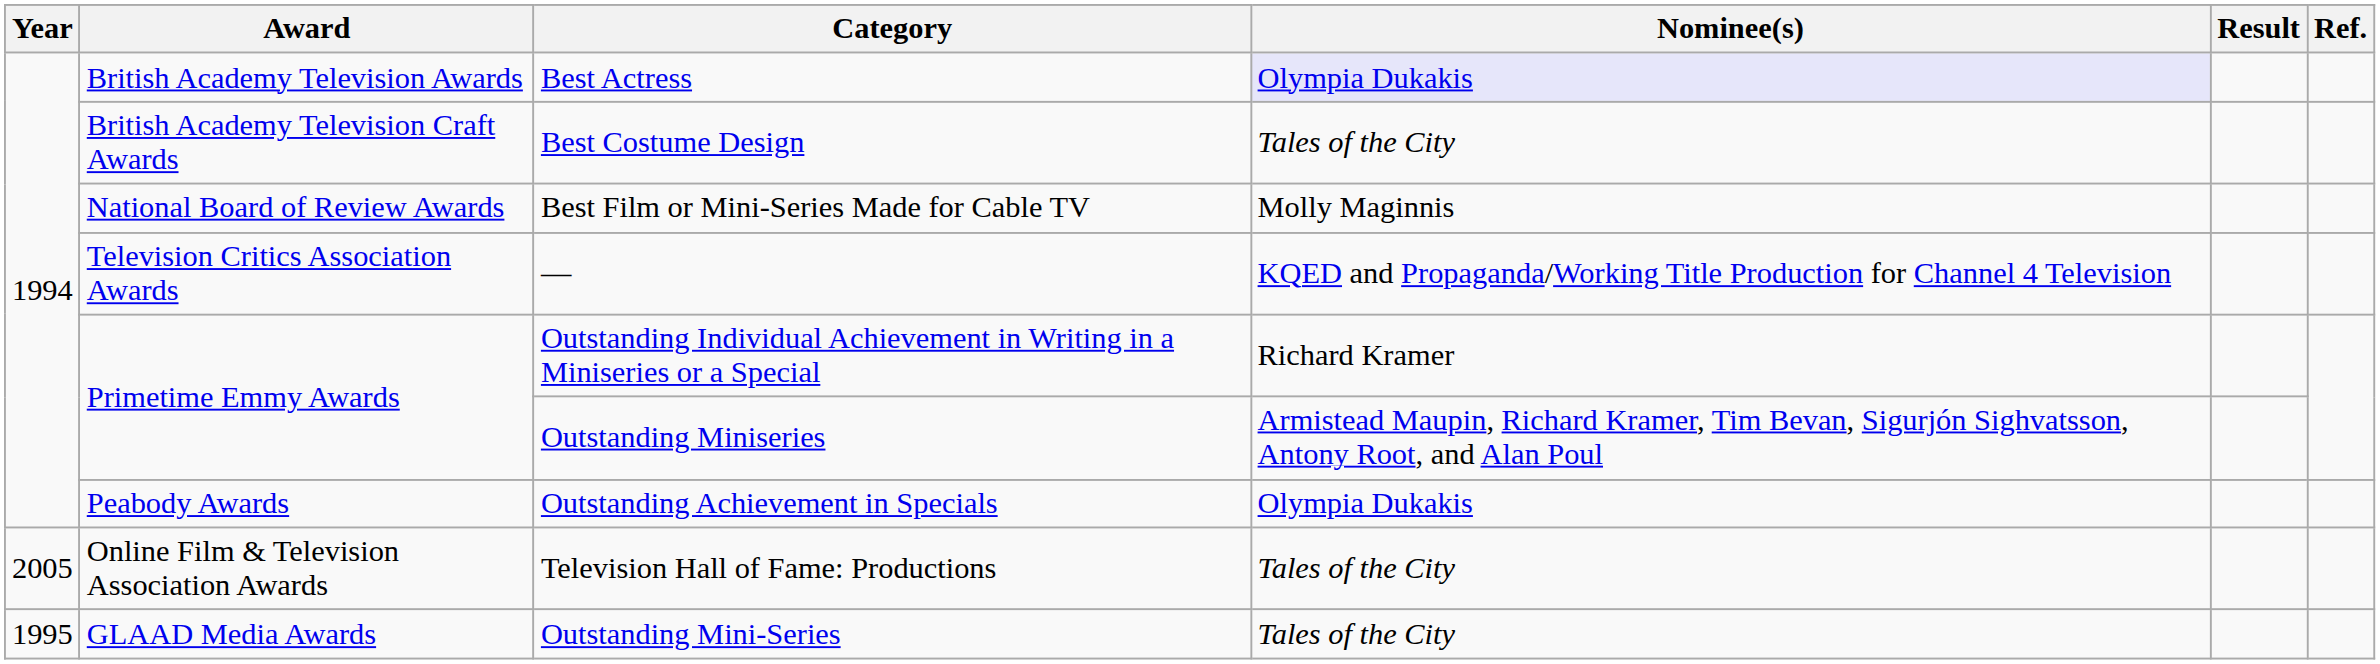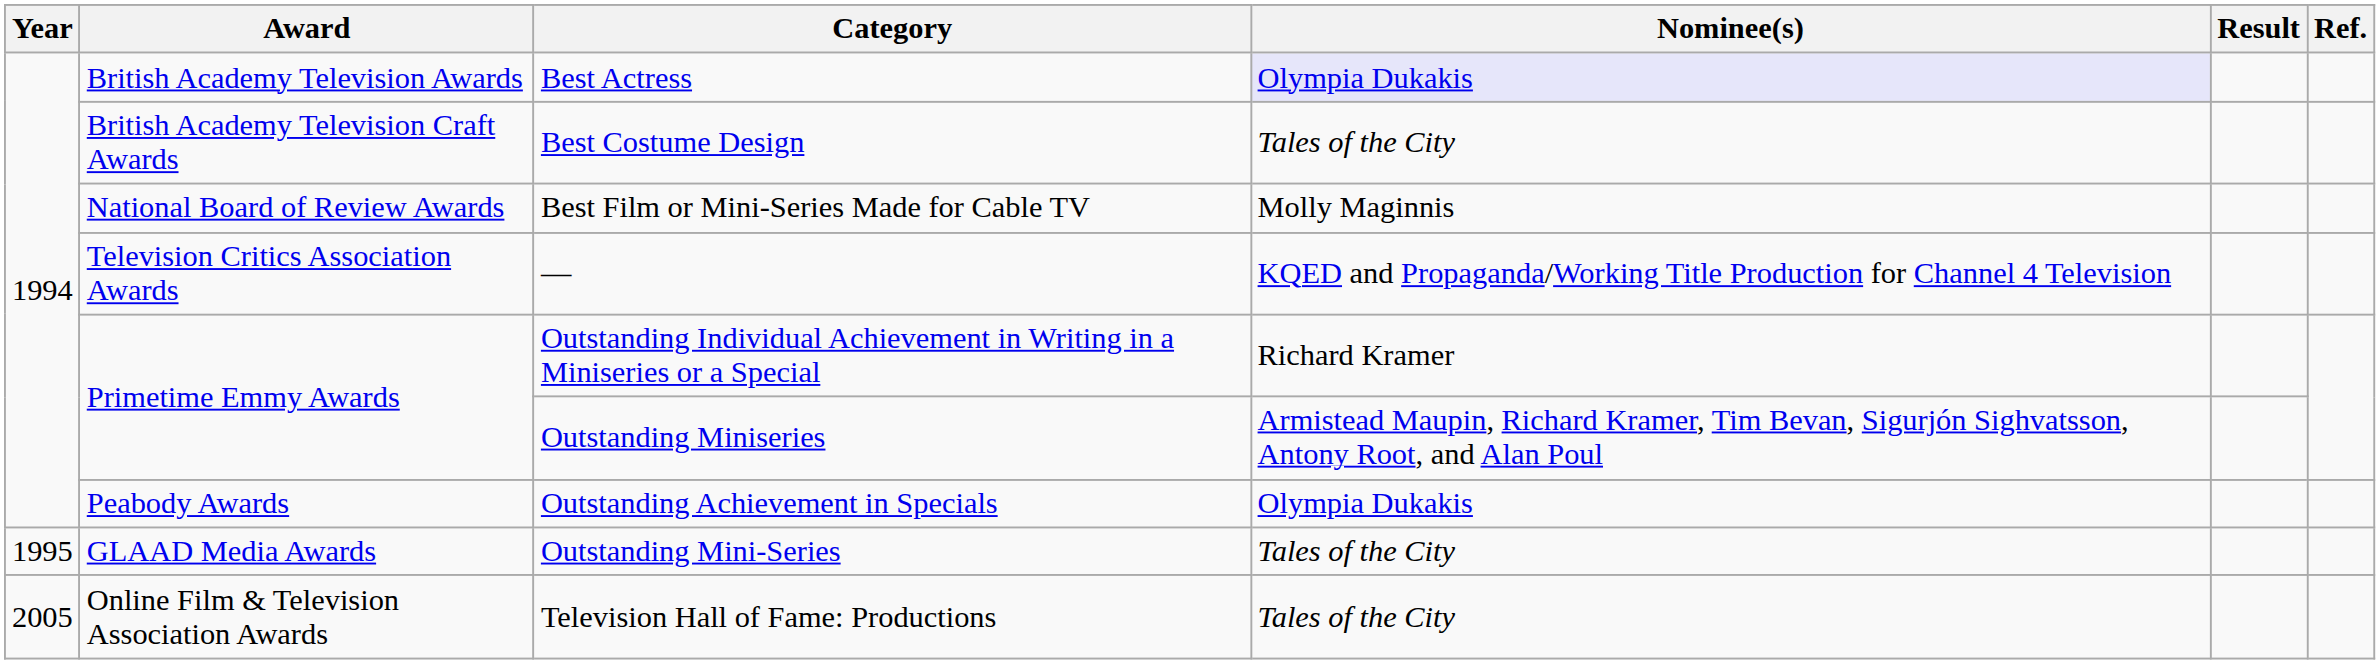 <table class="wikitable sortable">
 <tr>
 <th>Year</th>
 <th>Award</th>
 <th>Category</th>
 <th>Nominee(s)</th>
 <th>Result</th>
 <th>Ref.</th>
 </tr>
 <tr>
 <td rowspan="7">1994</td>
 <td><a href='#'>British Academy Television Awards</a></td>
 <td><a href='#'>Best Actress</a></td>
 <td data-sort-value="Dukakis, Olympia" style="background: lavender;"><a href='#'>Olympia Dukakis</a></td>
 <td></td>
 <td style="text-align: center;"></td>
 </tr>
 <tr>
 <td><a href='#'>British Academy Television Craft Awards</a></td>
 <td><a href='#'>Best Costume Design</a></td>
 <td><em>Tales of the City</em></td>
 <td></td>
 <td style="text-align: center;"></td>
 </tr>
 <tr>
 <td><a href='#'>National Board of Review Awards</a></td>
 <td>Best Film or Mini-Series Made for Cable TV</td>
 <td data-sort-value="Maginnis, Molly">Molly Maginnis</td>
 <td></td>
 <td style="text-align: center;"></td>
 </tr>
 <tr>
 <td><a href='#'>Television Critics Association Awards</a></td>
 <td>—</td>
 <td><a href='#'>KQED</a>  and <a href='#'>Propaganda</a>/<a href='#'>Working Title Production</a> for <a href='#'>Channel 4 Television</a> </td>
 <td></td>
 <td style="text-align: center;"></td>
 </tr>
 <tr>
 <td rowspan="2"><a href='#'>Primetime Emmy Awards</a></td>
 <td><a href='#'>Outstanding Individual Achievement in Writing in a Miniseries or a Special</a></td>
 <td data-sort-value="Kramer, Richard">Richard Kramer</td>
 <td></td>
 <td rowspan="2" style="text-align: center;"></td>
 </tr>
 <tr>
 <td><a href='#'>Outstanding Miniseries</a></td>
 <td data-sort-value="Maupin, Armistead, Richard Kramer"><a href='#'>Armistead Maupin</a>, <a href='#'>Richard Kramer</a>, <a href='#'>Tim Bevan</a>, <a href='#'>Sigurjón Sighvatsson</a>, <a href='#'>Antony Root</a>, and <a href='#'>Alan Poul</a></td>
 <td></td>
 </tr>
 <tr>
 <td><a href='#'>Peabody Awards</a></td>
 <td><a href='#'>Outstanding Achievement in Specials</a></td>
 <td data-sort-value="Dukakis, Olympia"><a href='#'>Olympia Dukakis</a></td>
 <td></td>
 <td style="text-align: center;"></td>
 </tr>
 <tr>
+<td>1995</td>
+<td><a href='#'>GLAAD Media Awards</a></td>
+<td><a href='#'>Outstanding Mini-Series</a></td>
+<td><em>Tales of the City</em></td>
+<td></td>
+<td style="text-align: center;"></td>
+</tr>
+<tr>
 <td>2005</td>
 <td>Online Film & Television Association Awards</td>
 <td>Television Hall of Fame: Productions</td>
 <td><em>Tales of the City</em></td>
 <td></td>
 <td style="text-align: center;"></td>
 </tr>
-<tr>
-<td>1995</td>
-<td><a href='#'>GLAAD Media Awards</a></td>
-<td><a href='#'>Outstanding Mini-Series</a></td>
-<td><em>Tales of the City</em></td>
-<td></td>
-<td style="text-align: center;"></td>
-</tr>
 </table>
